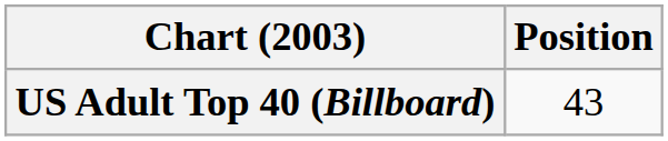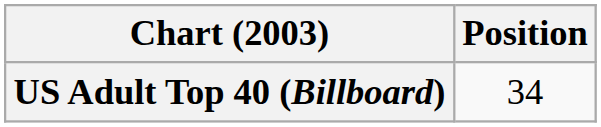 <table class="wikitable plainrowheaders" style="text-align:center">
 <tr>
 <th>Chart (2003)</th>
 <th>Position</th>
 </tr>
 <tr>
 <th scope="row">US Adult Top 40 (<em>Billboard</em>)</th>
-<td>43</td>
+<td>34</td>
 </tr>
 </table>
